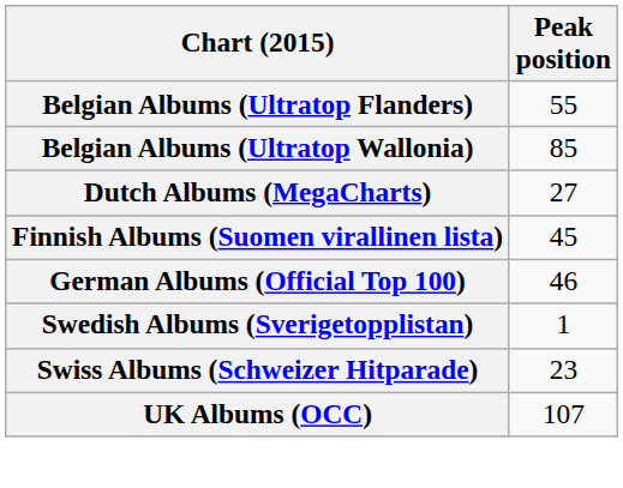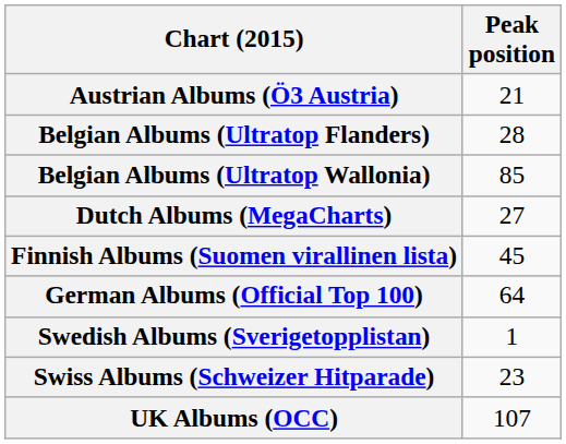 <table class="wikitable sortable plainrowheaders">
 <tr>
 <th scope="col">Chart (2015)</th>
 <th scope="col">Peak<br>position</th>
 </tr>
 <tr>
+<th scope="row">Austrian Albums (<a href='#'>Ö3 Austria</a>)</th>
+<td style="text-align:center;">21</td>
+</tr>
+<tr>
 <th scope="row">Belgian Albums (<a href='#'>Ultratop</a> Flanders)</th>
-<td style="text-align:center;">55</td>
+<td style="text-align:center;">28</td>
 </tr>
 <tr>
 <th scope="row">Belgian Albums (<a href='#'>Ultratop</a> Wallonia)</th>
 <td style="text-align:center;">85</td>
 </tr>
 <tr>
 <th scope="row">Dutch Albums (<a href='#'>MegaCharts</a>)</th>
 <td style="text-align:center;">27</td>
 </tr>
 <tr>
 <th scope="row">Finnish Albums (<a href='#'>Suomen virallinen lista</a>)</th>
 <td style="text-align:center;">45</td>
 </tr>
 <tr>
 <th scope="row">German Albums (<a href='#'>Official Top 100</a>)</th>
-<td style="text-align:center;">46</td>
+<td style="text-align:center;">64</td>
 </tr>
 <tr>
 <th scope="row">Swedish Albums (<a href='#'>Sverigetopplistan</a>)</th>
 <td style="text-align:center;">1</td>
 </tr>
 <tr>
 <th scope="row">Swiss Albums (<a href='#'>Schweizer Hitparade</a>)</th>
 <td style="text-align:center;">23</td>
 </tr>
 <tr>
 <th scope="row">UK Albums (<a href='#'>OCC</a>)</th>
 <td style="text-align:center;">107</td>
 </tr>
 </table>
